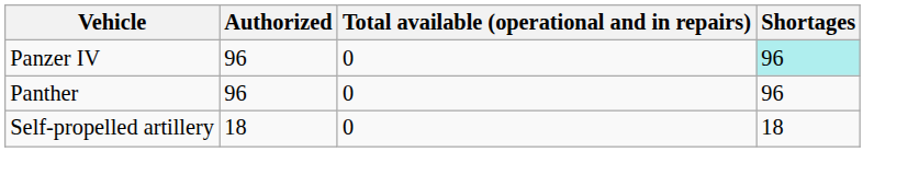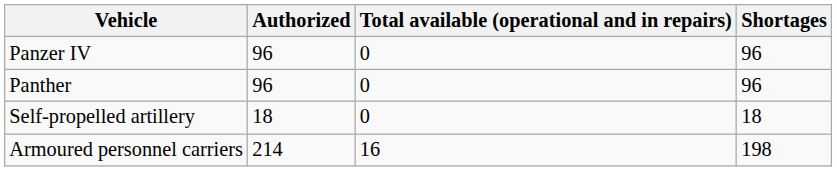 <table class="wikitable">
 <tr>
 <th>Vehicle</th>
 <th>Authorized</th>
 <th>Total available (operational and in repairs)</th>
 <th>Shortages</th>
 </tr>
 <tr>
 <td>Panzer IV</td>
 <td>96</td>
 <td>0</td>
-<td style="background: paleturquoise;">96</td>
+<td>96</td>
 </tr>
 <tr>
 <td>Panther</td>
 <td>96</td>
 <td>0</td>
 <td>96</td>
 </tr>
 <tr>
 <td>Self-propelled artillery</td>
 <td>18</td>
 <td>0</td>
 <td>18</td>
 </tr>
+<tr>
+<td>Armoured personnel carriers</td>
+<td>214</td>
+<td>16</td>
+<td>198</td>
+</tr>
 </table>
